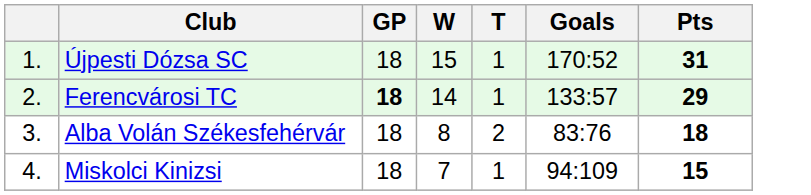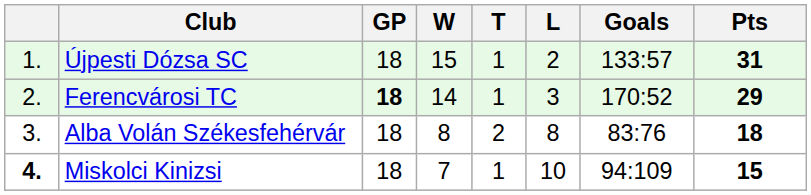 <table class="wikitable">
 <tr>
 <th width="30"></th>
 <th width="200">Club</th>
 <th width="30">GP</th>
 <th width="30">W</th>
 <th width="30">T</th>
+<th width="30">L</th>
 <th width="70">Goals</th>
 <th width="70">Pts</th>
 </tr>
 <tr bgcolor="#e6fae6" align="center">
 <td>1.</td>
 <td align="left"><a href='#'>Újpesti Dózsa SC</a></td>
 <td>18</td>
 <td>15</td>
 <td>1</td>
-<td>170:52</td>
+<td>2</td>
+<td>133:57</td>
 <td><strong>31</strong></td>
 </tr>
 <tr bgcolor="#e6fae6" align="center">
 <td>2.</td>
 <td align="left"><a href='#'>Ferencvárosi TC</a></td>
 <td><strong>18</strong></td>
 <td>14</td>
 <td>1</td>
-<td>133:57</td>
+<td>3</td>
+<td>170:52</td>
 <td><strong>29</strong></td>
 </tr>
 <tr bgcolor="#FFFFFF" align="center">
 <td>3.</td>
 <td align="left"><a href='#'>Alba Volán Székesfehérvár</a></td>
 <td>18</td>
 <td>8</td>
 <td>2</td>
+<td>8</td>
 <td>83:76</td>
 <td><strong>18</strong></td>
 </tr>
 <tr bgcolor="#FFFFFF" align="center">
-<td>4.</td>
+<td><strong>4.</strong></td>
 <td align="left"><a href='#'>Miskolci Kinizsi</a></td>
 <td>18</td>
 <td>7</td>
 <td>1</td>
+<td>10</td>
 <td>94:109</td>
 <td><strong>15</strong></td>
 </tr>
 </table>
